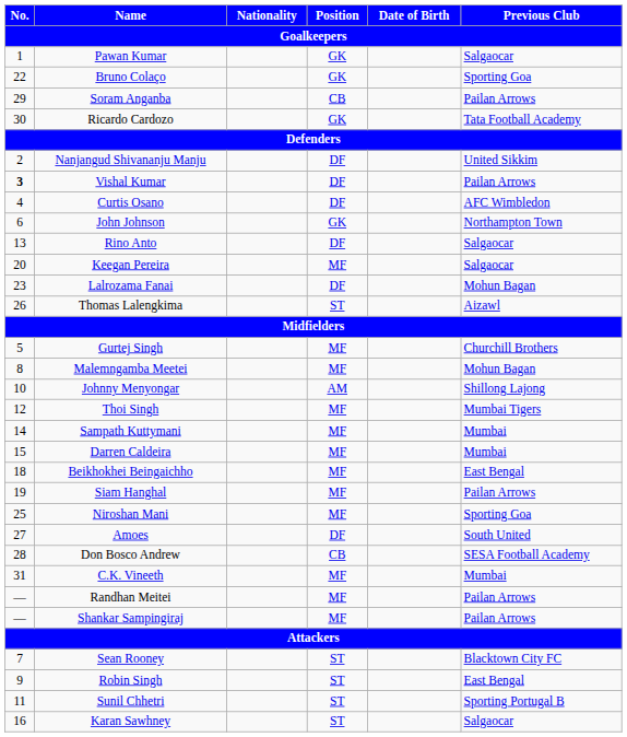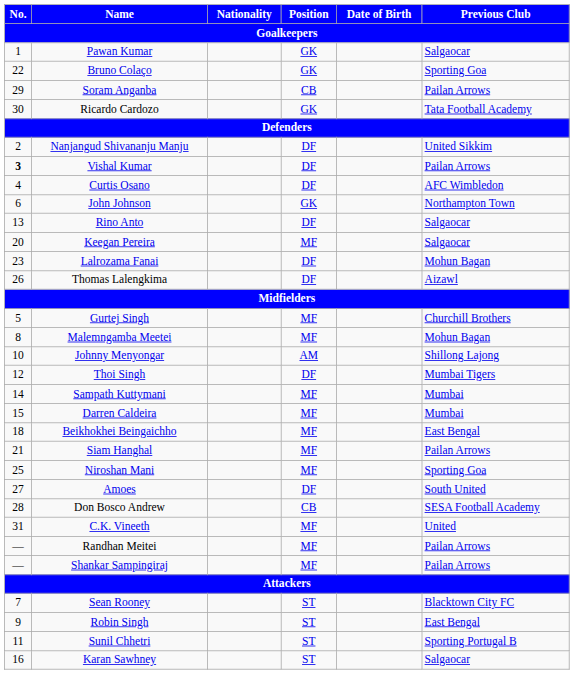 <table class="wikitable"  style="text-align:center; font-size:90%; width:80%;">
 <tr>
 <th style="background:#00f; color:white; text-align:center;">No.</th>
 <th style="background:#00f; color:white; text-align:center;">Name</th>
 <th style="background:#00f; color:white; text-align:center;">Nationality</th>
 <th style="background:#00f; color:white; text-align:center;">Position</th>
 <th style="background:#00f; color:white; text-align:center;">Date of Birth</th>
 <th style="background:#00f; color:white; text-align:center;">Previous Club</th>
 </tr>
 <tr>
 <th colspan=8 style="background:blue; color:white; text-align:center;">Goalkeepers</th>
 </tr>
 <tr>
 <td>1</td>
 <td><a href='#'>Pawan Kumar</a></td>
 <td></td>
 <td><a href='#'>GK</a></td>
 <td></td>
 <td align=left> <a href='#'>Salgaocar</a></td>
 </tr>
 <tr>
 <td>22</td>
 <td><a href='#'>Bruno Colaço</a></td>
 <td></td>
 <td><a href='#'>GK</a></td>
 <td></td>
 <td align=left> <a href='#'>Sporting Goa</a></td>
 </tr>
 <tr>
 <td>29</td>
 <td><a href='#'>Soram Anganba</a></td>
 <td></td>
 <td><a href='#'>CB</a></td>
 <td></td>
 <td align=left> <a href='#'>Pailan Arrows</a></td>
 </tr>
 <tr>
 <td>30</td>
 <td>Ricardo Cardozo</td>
 <td></td>
 <td><a href='#'>GK</a></td>
 <td></td>
 <td align=left> <a href='#'>Tata Football Academy</a></td>
 </tr>
 <tr>
 <th colspan=8 style="background:blue; color:white; text-align:center;">Defenders</th>
 </tr>
 <tr>
 <td>2</td>
 <td><a href='#'>Nanjangud Shivananju Manju</a></td>
 <td></td>
 <td><a href='#'>DF</a></td>
 <td></td>
 <td align=left> <a href='#'>United Sikkim</a></td>
 </tr>
 <tr>
 <td><strong>3</strong></td>
 <td><a href='#'>Vishal Kumar</a></td>
 <td></td>
 <td><a href='#'>DF</a></td>
 <td></td>
 <td align=left> <a href='#'>Pailan Arrows</a></td>
 </tr>
 <tr>
 <td>4</td>
 <td><a href='#'>Curtis Osano</a></td>
 <td></td>
 <td><a href='#'>DF</a></td>
 <td></td>
 <td align=left> <a href='#'>AFC Wimbledon</a></td>
 </tr>
 <tr>
 <td>6</td>
 <td><a href='#'>John Johnson</a></td>
 <td></td>
 <td><a href='#'>GK</a></td>
 <td></td>
 <td align=left> <a href='#'>Northampton Town</a></td>
 </tr>
 <tr>
 <td>13</td>
 <td><a href='#'>Rino Anto</a></td>
 <td></td>
 <td><a href='#'>DF</a></td>
 <td></td>
 <td align=left> <a href='#'>Salgaocar</a></td>
 </tr>
 <tr>
 <td>20</td>
 <td><a href='#'>Keegan Pereira</a></td>
 <td></td>
 <td><a href='#'>MF</a></td>
 <td></td>
 <td align=left> <a href='#'>Salgaocar</a></td>
 </tr>
 <tr>
 <td>23</td>
 <td><a href='#'>Lalrozama Fanai</a></td>
 <td></td>
 <td><a href='#'>DF</a></td>
 <td></td>
 <td align=left> <a href='#'>Mohun Bagan</a></td>
 </tr>
 <tr>
 <td>26</td>
 <td>Thomas Lalengkima</td>
 <td></td>
-<td><a href='#'>ST</a></td>
+<td><a href='#'>DF</a></td>
 <td></td>
 <td style="text-align:left;"> <a href='#'>Aizawl</a></td>
 </tr>
 <tr>
 <th colspan=8 style="background:blue; color:white; text-align:center;">Midfielders</th>
 </tr>
 <tr>
 <td>5</td>
 <td><a href='#'>Gurtej Singh</a></td>
 <td></td>
 <td><a href='#'>MF</a></td>
 <td></td>
 <td align=left> <a href='#'>Churchill Brothers</a></td>
 </tr>
 <tr>
 <td>8</td>
 <td><a href='#'>Malemngamba Meetei</a></td>
 <td></td>
 <td><a href='#'>MF</a></td>
 <td></td>
 <td align=left> <a href='#'>Mohun Bagan</a></td>
 </tr>
 <tr>
 <td>10</td>
 <td><a href='#'>Johnny Menyongar</a></td>
 <td></td>
 <td><a href='#'>AM</a></td>
 <td></td>
 <td align=left> <a href='#'>Shillong Lajong</a></td>
 </tr>
 <tr>
 <td>12</td>
 <td><a href='#'>Thoi Singh</a></td>
 <td></td>
-<td><a href='#'>MF</a></td>
+<td><a href='#'>DF</a></td>
 <td></td>
 <td align=left> <a href='#'>Mumbai Tigers</a></td>
 </tr>
 <tr>
 <td>14</td>
 <td><a href='#'>Sampath Kuttymani</a></td>
 <td></td>
 <td><a href='#'>MF</a></td>
 <td></td>
 <td align=left> <a href='#'>Mumbai</a></td>
 </tr>
 <tr>
 <td>15</td>
 <td><a href='#'>Darren Caldeira</a></td>
 <td></td>
 <td><a href='#'>MF</a></td>
 <td></td>
 <td align=left> <a href='#'>Mumbai</a></td>
 </tr>
 <tr>
 <td>18</td>
 <td><a href='#'>Beikhokhei Beingaichho</a></td>
 <td></td>
 <td><a href='#'>MF</a></td>
 <td></td>
 <td align=left> <a href='#'>East Bengal</a></td>
 </tr>
 <tr>
-<td>19</td>
+<td>21</td>
 <td><a href='#'>Siam Hanghal</a></td>
 <td></td>
 <td><a href='#'>MF</a></td>
 <td></td>
 <td align=left> <a href='#'>Pailan Arrows</a></td>
 </tr>
 <tr>
 <td>25</td>
 <td><a href='#'>Niroshan Mani</a></td>
 <td></td>
 <td><a href='#'>MF</a></td>
 <td></td>
 <td align=left> <a href='#'>Sporting Goa</a></td>
 </tr>
 <tr>
 <td>27</td>
 <td><a href='#'>Amoes</a></td>
 <td></td>
 <td><a href='#'>DF</a></td>
 <td></td>
 <td align=left> <a href='#'>South United</a></td>
 </tr>
 <tr>
 <td>28</td>
 <td>Don Bosco Andrew</td>
 <td></td>
 <td><a href='#'>CB</a></td>
 <td></td>
 <td align=left> <a href='#'>SESA Football Academy</a></td>
 </tr>
 <tr>
 <td>31</td>
 <td><a href='#'>C.K. Vineeth</a></td>
 <td></td>
 <td><a href='#'>MF</a></td>
 <td></td>
-<td align=left> <a href='#'>Mumbai</a></td>
+<td align=left> <a href='#'>United</a></td>
 </tr>
 <tr>
 <td>—</td>
 <td>Randhan Meitei</td>
 <td></td>
 <td><a href='#'>MF</a></td>
 <td></td>
 <td align=left> <a href='#'>Pailan Arrows</a></td>
 </tr>
 <tr>
 <td>—</td>
 <td><a href='#'>Shankar Sampingiraj</a></td>
 <td></td>
 <td><a href='#'>MF</a></td>
 <td></td>
 <td align=left> <a href='#'>Pailan Arrows</a></td>
 </tr>
 <tr>
 <th colspan=8 style="background:blue; color:white; text-align:center;">Attackers</th>
 </tr>
 <tr>
 <td>7</td>
 <td><a href='#'>Sean Rooney</a></td>
 <td></td>
 <td><a href='#'>ST</a></td>
 <td></td>
 <td align=left> <a href='#'>Blacktown City FC</a></td>
 </tr>
 <tr>
 <td>9</td>
 <td><a href='#'>Robin Singh</a></td>
 <td></td>
 <td><a href='#'>ST</a></td>
 <td></td>
 <td align=left> <a href='#'>East Bengal</a></td>
 </tr>
 <tr>
 <td>11</td>
 <td><a href='#'>Sunil Chhetri</a></td>
 <td></td>
 <td><a href='#'>ST</a></td>
 <td></td>
 <td align=left> <a href='#'>Sporting Portugal B</a></td>
 </tr>
 <tr>
 <td>16</td>
 <td><a href='#'>Karan Sawhney</a></td>
 <td></td>
 <td><a href='#'>ST</a></td>
 <td></td>
 <td align=left> <a href='#'>Salgaocar</a></td>
 </tr>
 </table>
